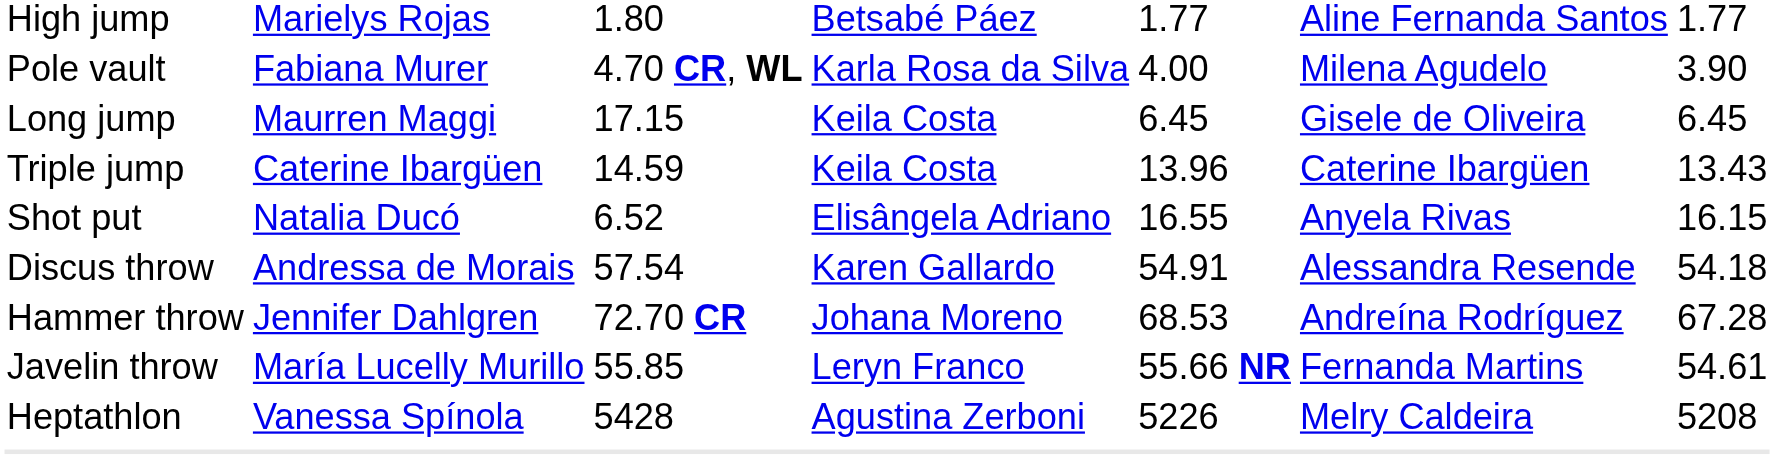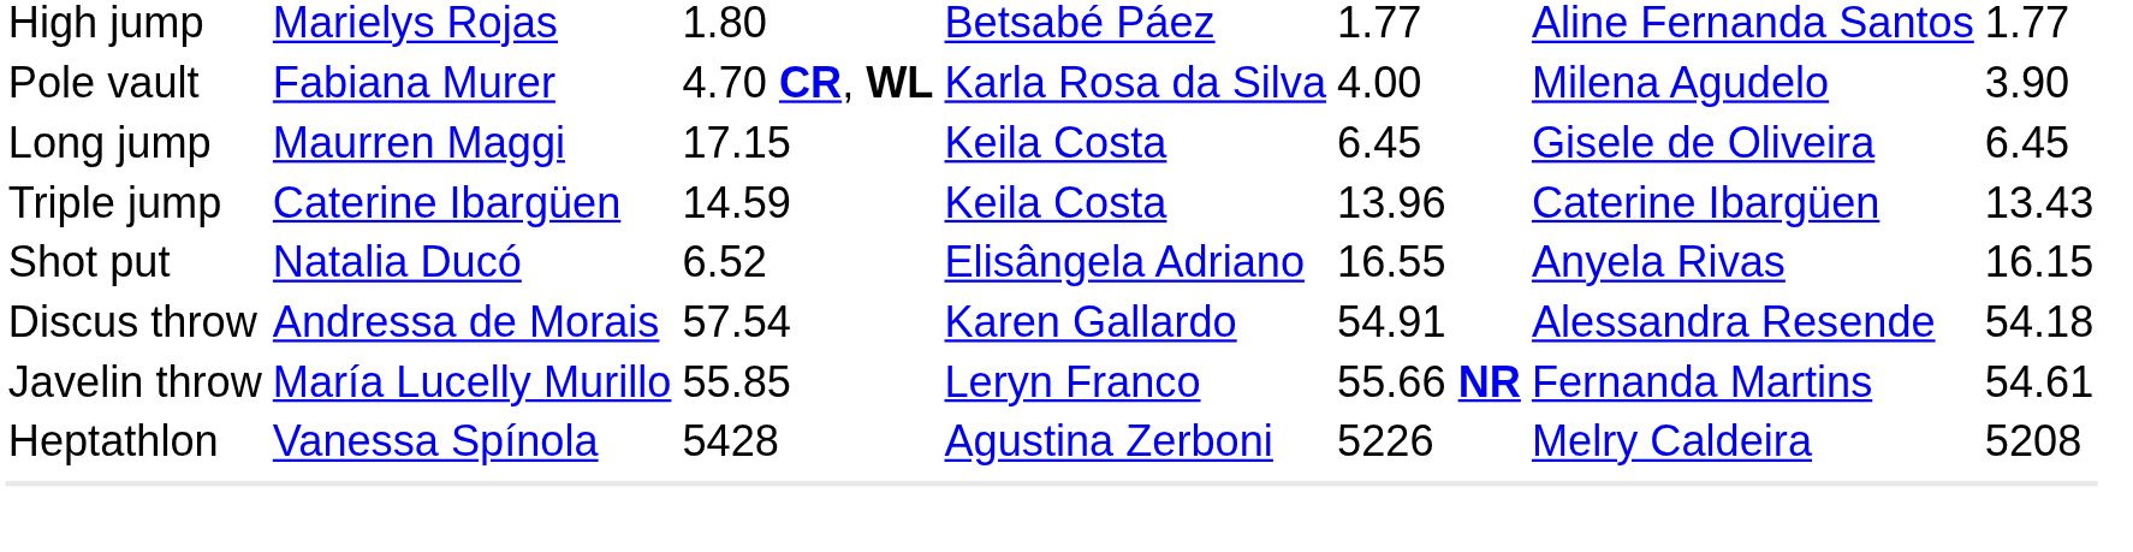 <table>
 <tr>
 <td>High jump</td>
 <td><a href='#'>Marielys Rojas</a> <br><em></em></td>
 <td>1.80</td>
 <td><a href='#'>Betsabé Páez</a> <br><em></em></td>
 <td>1.77</td>
 <td><a href='#'>Aline Fernanda Santos</a> <br><em></em></td>
 <td>1.77</td>
 </tr>
 <tr>
 <td>Pole vault</td>
 <td><a href='#'>Fabiana Murer</a> <br><em></em></td>
 <td>4.70 <strong><a href='#'>CR</a></strong>, <strong>WL</strong></td>
 <td><a href='#'>Karla Rosa da Silva</a> <br><em></em></td>
 <td>4.00</td>
 <td><a href='#'>Milena Agudelo</a> <br><em></em></td>
 <td>3.90</td>
 </tr>
 <tr>
 <td>Long jump</td>
 <td><a href='#'>Maurren Maggi</a> <br><em></em></td>
 <td>17.15</td>
 <td><a href='#'>Keila Costa</a> <br><em></em></td>
 <td>6.45</td>
 <td><a href='#'>Gisele de Oliveira</a> <br><em></em></td>
 <td>6.45</td>
 </tr>
 <tr>
 <td>Triple jump</td>
 <td><a href='#'>Caterine Ibargüen</a> <br><em></em></td>
 <td>14.59</td>
 <td><a href='#'>Keila Costa</a> <br><em></em></td>
 <td>13.96</td>
 <td><a href='#'>Caterine Ibargüen</a> <br><em></em></td>
 <td>13.43</td>
 </tr>
 <tr>
 <td>Shot put</td>
 <td><a href='#'>Natalia Ducó</a> <br><em></em></td>
 <td>6.52</td>
 <td><a href='#'>Elisângela Adriano</a> <br><em></em></td>
 <td>16.55</td>
 <td><a href='#'>Anyela Rivas</a> <br><em></em></td>
 <td>16.15</td>
 </tr>
 <tr>
 <td>Discus throw</td>
 <td><a href='#'>Andressa de Morais</a> <br><em></em></td>
 <td>57.54</td>
 <td><a href='#'>Karen Gallardo</a> <br><em></em></td>
 <td>54.91</td>
 <td><a href='#'>Alessandra Resende</a> <br><em></em></td>
 <td>54.18</td>
 </tr>
 <tr>
-<td>Hammer throw</td>
-<td><a href='#'>Jennifer Dahlgren</a> <br><em></em></td>
-<td>72.70 <strong><a href='#'>CR</a></strong></td>
-<td><a href='#'>Johana Moreno</a> <br><em></em></td>
-<td>68.53</td>
-<td><a href='#'>Andreína Rodríguez</a> <br><em></em></td>
-<td>67.28</td>
-</tr>
-<tr>
 <td>Javelin throw</td>
 <td><a href='#'>María Lucelly Murillo</a> <br><em></em></td>
 <td>55.85</td>
 <td><a href='#'>Leryn Franco</a> <br><em></em></td>
 <td>55.66 <strong><a href='#'>NR</a></strong></td>
 <td><a href='#'>Fernanda Martins</a> <br><em></em></td>
 <td>54.61</td>
 </tr>
 <tr>
 <td>Heptathlon</td>
 <td><a href='#'>Vanessa Spínola</a> <br><em></em></td>
 <td>5428</td>
 <td><a href='#'>Agustina Zerboni</a> <br><em></em></td>
 <td>5226</td>
 <td><a href='#'>Melry Caldeira</a> <br><em></em></td>
 <td>5208</td>
 </tr>
 <tr>
 </tr>
 <tr bgcolor= e8e8e8>
 <td colspan=7></td>
 </tr>
 </table>
